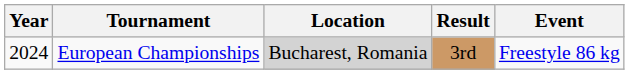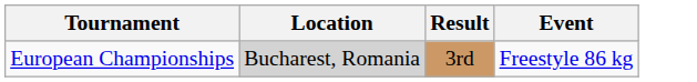 <table class="wikitable" style="font-size:95%;">
 <tr>
-<th>Year</th>
 <th>Tournament</th>
 <th>Location</th>
 <th>Result</th>
 <th>Event</th>
 </tr>
 <tr>
-<td>2024</td>
 <td><a href='#'>European Championships</a></td>
 <td style="background: lightgrey;">Bucharest, Romania</td>
 <td align="center" bgcolor="cc9966">3rd</td>
 <td><a href='#'>Freestyle 86 kg</a></td>
 </tr>
 </table>
